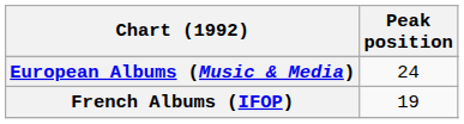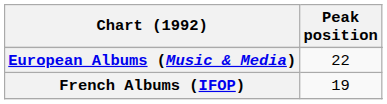 <table class="wikitable sortable plainrowheaders" style="text-align:center">
 <tr>
 <th scope="col">Chart (1992)</th>
 <th scope="col">Peak<br>position</th>
 </tr>
 <tr>
 </tr>
 <tr>
 </tr>
 <tr>
 <th scope="row"><a href='#'>European Albums</a> (<em><a href='#'>Music & Media</a></em>)</th>
-<td>24</td>
+<td>22</td>
 </tr>
 <tr>
 <th scope="row">French Albums (<a href='#'>IFOP</a>)</th>
 <td>19</td>
 </tr>
 <tr>
 </tr>
 <tr>
 </tr>
 <tr>
 </tr>
 <tr>
 </tr>
 </table>
